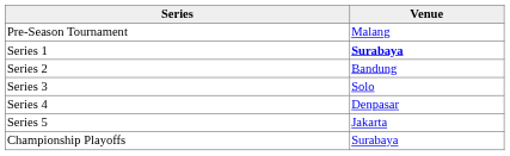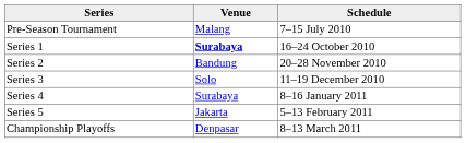 <table class="toccolours" border="1" cellpadding="2" style="border-collapse: collapse; text-align: left; width: 40%;">
 <tr style="background:#efefef; text-align: center">
 <th>Series</th>
 <th>Venue</th>
+<th>Schedule</th>
 </tr>
 <tr style="">
 <td>Pre-Season Tournament</td>
 <td><a href='#'>Malang</a></td>
+<td>7–15 July 2010</td>
 </tr>
 <tr>
 <td>Series 1</td>
 <td><strong><a href='#'>Surabaya</a></strong></td>
+<td>16–24 October 2010</td>
 </tr>
 <tr>
 <td>Series 2</td>
 <td><a href='#'>Bandung</a></td>
+<td>20–28 November 2010</td>
 </tr>
 <tr>
 <td>Series 3</td>
 <td><a href='#'>Solo</a></td>
+<td>11–19 December 2010</td>
 </tr>
 <tr>
 <td>Series 4</td>
-<td><a href='#'>Denpasar</a></td>
+<td><a href='#'>Surabaya</a></td>
+<td>8–16 January 2011</td>
 </tr>
 <tr>
 <td>Series 5</td>
 <td><a href='#'>Jakarta</a></td>
+<td>5–13 February 2011</td>
 </tr>
 <tr>
 <td>Championship Playoffs</td>
-<td><a href='#'>Surabaya</a></td>
+<td><a href='#'>Denpasar</a></td>
+<td>8–13 March 2011</td>
 </tr>
 </table>
